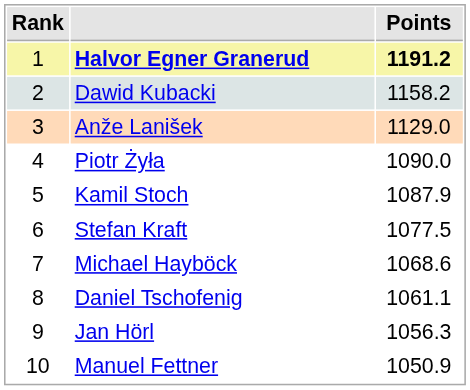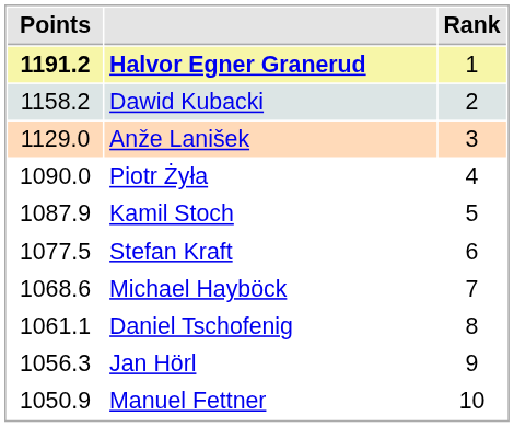 <table cellspacing="1" cellpadding="3" style="border:1px solid #AAAAAA;font-size:86%">
 <tr style="background-color: #E4E4E4;">
+<th style="border-bottom:1px solid #AAAAAA; width: 50px;">Points</th>
+<th style="border-bottom:1px solid #AAAAAA; width: 190px;"></th>
 <th style="border-bottom:1px solid #AAAAAA; width: 10px;">Rank</th>
-<th style="border-bottom:1px solid #AAAAAA; width: 190px;"></th>
-<th style="border-bottom:1px solid #AAAAAA; width: 50px;">Points</th>
 </tr>
 <tr style="background:#f7f6a8;">
+<td align=center><strong>1191.2</strong></td>
+<td> <strong><a href='#'>Halvor Egner Granerud</a></strong> </td>
 <td align=center>1</td>
-<td> <strong><a href='#'>Halvor Egner Granerud</a></strong> </td>
-<td align=center><strong>1191.2</strong></td>
 </tr>
 <tr style="background:#dce5e5;">
+<td align=center>1158.2</td>
+<td> <a href='#'>Dawid Kubacki</a></td>
 <td align=center>2</td>
-<td> <a href='#'>Dawid Kubacki</a></td>
-<td align=center>1158.2</td>
 </tr>
 <tr style="background:#ffdab9;">
+<td align=center>1129.0</td>
+<td> <a href='#'>Anže Lanišek</a></td>
 <td align=center>3</td>
-<td> <a href='#'>Anže Lanišek</a></td>
-<td align=center>1129.0</td>
 </tr>
 <tr>
+<td align=center>1090.0</td>
+<td> <a href='#'>Piotr Żyła</a></td>
 <td align=center>4</td>
-<td> <a href='#'>Piotr Żyła</a></td>
-<td align=center>1090.0</td>
 </tr>
 <tr>
+<td align=center>1087.9</td>
+<td> <a href='#'>Kamil Stoch</a></td>
 <td align=center>5</td>
-<td> <a href='#'>Kamil Stoch</a></td>
-<td align=center>1087.9</td>
 </tr>
 <tr>
+<td align=center>1077.5</td>
+<td> <a href='#'>Stefan Kraft</a></td>
 <td align=center>6</td>
-<td> <a href='#'>Stefan Kraft</a></td>
-<td align=center>1077.5</td>
 </tr>
 <tr>
+<td align=center>1068.6</td>
+<td> <a href='#'>Michael Hayböck</a></td>
 <td align=center>7</td>
-<td> <a href='#'>Michael Hayböck</a></td>
-<td align=center>1068.6</td>
 </tr>
 <tr>
+<td align=center>1061.1</td>
+<td> <a href='#'>Daniel Tschofenig</a></td>
 <td align=center>8</td>
-<td> <a href='#'>Daniel Tschofenig</a></td>
-<td align=center>1061.1</td>
 </tr>
 <tr>
+<td align=center>1056.3</td>
+<td> <a href='#'>Jan Hörl</a></td>
 <td align=center>9</td>
-<td> <a href='#'>Jan Hörl</a></td>
-<td align=center>1056.3</td>
 </tr>
 <tr>
+<td align=center>1050.9</td>
+<td> <a href='#'>Manuel Fettner</a></td>
 <td align=center>10</td>
-<td> <a href='#'>Manuel Fettner</a></td>
-<td align=center>1050.9</td>
 </tr>
 </table>
